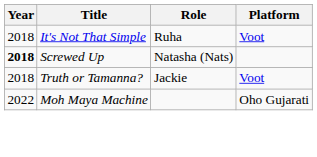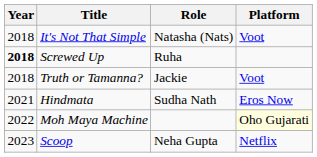 <table class="wikitable sortable">
 <tr>
 <th>Year</th>
 <th>Title</th>
 <th>Role</th>
 <th class="unsortable">Platform</th>
 </tr>
 <tr>
 <td>2018</td>
 <td><em><a href='#'>It's Not That Simple</a></em></td>
-<td>Ruha</td>
+<td>Natasha (Nats)</td>
 <td><a href='#'>Voot</a></td>
 </tr>
 <tr>
 <td><strong>2018</strong></td>
 <td><em>Screwed Up</em></td>
-<td>Natasha (Nats)</td>
+<td>Ruha</td>
 <td></td>
 </tr>
 <tr>
 <td>2018</td>
 <td><em>Truth or Tamanna?</em></td>
 <td>Jackie</td>
 <td><a href='#'>Voot</a></td>
 </tr>
 <tr>
+<td>2021</td>
+<td><em>Hindmata</em></td>
+<td>Sudha Nath</td>
+<td><a href='#'>Eros Now</a></td>
+</tr>
+<tr>
 <td>2022</td>
 <td><em>Moh Maya Machine</em></td>
 <td></td>
-<td>Oho Gujarati</td>
+<td style="background: lightyellow;">Oho Gujarati</td>
+</tr>
+<tr>
+<td>2023</td>
+<td><em><a href='#'>Scoop</a></em></td>
+<td>Neha Gupta</td>
+<td><a href='#'>Netflix</a></td>
 </tr>
 </table>
